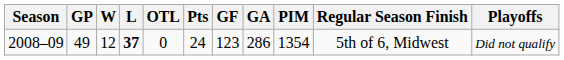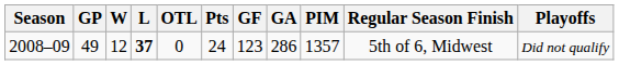 <table class="wikitable" style="text-align:center">
 <tr>
 <th>Season</th>
 <th>GP</th>
 <th>W</th>
 <th>L</th>
 <th>OTL</th>
 <th>Pts</th>
 <th>GF</th>
 <th>GA</th>
 <th>PIM</th>
 <th>Regular Season Finish</th>
 <th>Playoffs</th>
 </tr>
 <tr>
 <td>2008–09</td>
 <td>49</td>
 <td>12</td>
 <td><strong>37</strong></td>
 <td>0</td>
 <td>24</td>
 <td>123</td>
 <td>286</td>
-<td>1354</td>
+<td>1357</td>
 <td>5th of 6, Midwest</td>
 <td><small><em>Did not qualify</em></small></td>
 </tr>
 </table>
